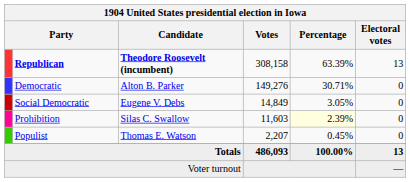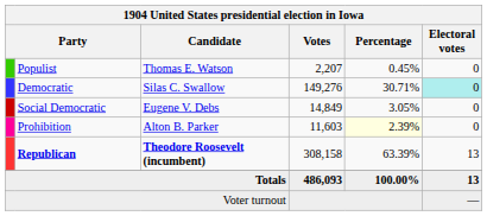 <table class="wikitable" style="font-size: 95%;">
 <tr>
 <th colspan="6">1904 United States presidential election in Iowa</th>
 </tr>
 <tr>
 <th colspan="2" style="width: 15em">Party</th>
 <th style="width: 17em">Candidate</th>
 <th style="width: 5em">Votes</th>
 <th style="width: 7em">Percentage</th>
 <th style="width: 5em">Electoral votes</th>
 </tr>
 <tr>
-<th style="background-color:#FF3333; width: 3px"></th>
-<td style="width: 130px"><strong><a href='#'>Republican</a></strong></td>
-<td><strong><a href='#'>Theodore Roosevelt</a> (incumbent)</strong></td>
-<td align="right">308,158</td>
-<td align="right">63.39%</td>
-<td align="right">13</td>
+<th style="background-color:#3c0; width: 3px"></th>
+<td style="width: 130px"><a href='#'>Populist</a></td>
+<td><a href='#'>Thomas E. Watson</a></td>
+<td align="right">2,207</td>
+<td align="right">0.45%</td>
+<td align="right">0</td>
 </tr>
 <tr>
 <th style="background-color:#3333FF; width: 3px"></th>
 <td style="width: 130px"><a href='#'>Democratic</a></td>
-<td><a href='#'>Alton B. Parker</a></td>
+<td><a href='#'>Silas C. Swallow</a></td>
 <td align="right">149,276</td>
 <td align="right">30.71%</td>
-<td align="right">0</td>
+<td align="right" style="background: paleturquoise;">0</td>
 </tr>
 <tr>
 <th style="background-color:#c00; width: 3px"></th>
 <td style="width: 130px"><a href='#'>Social Democratic</a></td>
 <td><a href='#'>Eugene V. Debs</a></td>
 <td align="right">14,849</td>
 <td align="right">3.05%</td>
 <td align="right">0</td>
 </tr>
 <tr>
 <th style="background-color:#f09; width: 3px"></th>
 <td style="width: 130px"><a href='#'>Prohibition</a></td>
-<td><a href='#'>Silas C. Swallow</a></td>
+<td><a href='#'>Alton B. Parker</a></td>
 <td align="right">11,603</td>
 <td align="right" style="background: lightyellow;">2.39%</td>
 <td align="right">0</td>
 </tr>
 <tr>
-<th style="background-color:#3c0; width: 3px"></th>
-<td style="width: 130px"><a href='#'>Populist</a></td>
-<td><a href='#'>Thomas E. Watson</a></td>
-<td align="right">2,207</td>
-<td align="right">0.45%</td>
-<td align="right">0</td>
+<th style="background-color:#FF3333; width: 3px"></th>
+<td style="width: 130px"><strong><a href='#'>Republican</a></strong></td>
+<td><strong><a href='#'>Theodore Roosevelt</a> (incumbent)</strong></td>
+<td align="right">308,158</td>
+<td align="right">63.39%</td>
+<td align="right">13</td>
 </tr>
 <tr>
 </tr>
 <tr bgcolor="#EEEEEE">
 <td colspan="3" align="right"><strong>Totals</strong></td>
 <td align="right"><strong>486,093</strong></td>
 <td align="right"><strong>100.00%</strong></td>
 <td align="right"><strong>13</strong></td>
 </tr>
 <tr bgcolor="#EEEEEE">
 <td colspan="3" align="right">Voter turnout</td>
 <td colspan="2" align="right"></td>
 <td align="right">—</td>
 </tr>
 </table>
